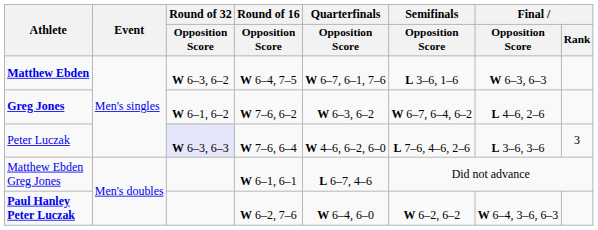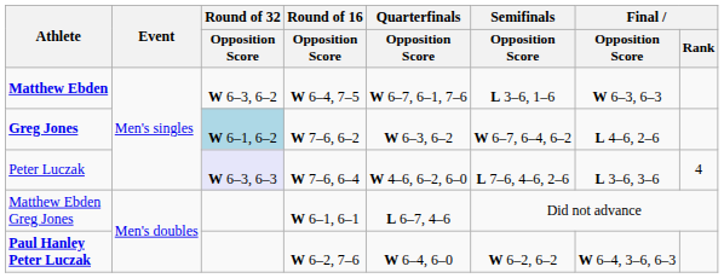 <table class=wikitable style="font-size:90%">
 <tr>
 <th rowspan="2">Athlete</th>
 <th rowspan="2">Event</th>
 <th>Round of 32</th>
 <th>Round of 16</th>
 <th>Quarterfinals</th>
 <th>Semifinals</th>
 <th colspan=2>Final / </th>
 </tr>
 <tr style="font-size:95%">
 <th>Opposition<br>Score</th>
 <th>Opposition<br>Score</th>
 <th>Opposition<br>Score</th>
 <th>Opposition<br>Score</th>
 <th>Opposition<br>Score</th>
 <th>Rank</th>
 </tr>
 <tr align=center>
 <td align=left><strong><a href='#'>Matthew Ebden</a></strong></td>
 <td align=left rowspan=3><a href='#'>Men's singles</a></td>
 <td><br><strong>W</strong> 6–3, 6–2</td>
 <td><br><strong>W</strong> 6–4, 7–5</td>
 <td><br><strong>W</strong> 6–7, 6–1, 7–6</td>
 <td><br><strong>L</strong> 3–6, 1–6</td>
 <td><br><strong>W</strong> 6–3, 6–3</td>
 <td></td>
 </tr>
 <tr align=center>
 <td align=left><strong><a href='#'>Greg Jones</a></strong></td>
-<td><br><strong>W</strong> 6–1, 6–2</td>
+<td style="background: lightblue;"><br><strong>W</strong> 6–1, 6–2</td>
 <td><br><strong>W</strong> 7–6, 6–2</td>
 <td><br><strong>W</strong> 6–3, 6–2</td>
 <td><br><strong>W</strong> 6–7, 6–4, 6–2</td>
 <td><br><strong>L</strong> 4–6, 2–6</td>
 <td></td>
 </tr>
 <tr align=center>
 <td align=left><a href='#'>Peter Luczak</a></td>
 <td style="background: lavender;"><br><strong>W</strong> 6–3, 6–3</td>
 <td><br><strong>W</strong> 7–6, 6–4</td>
 <td><br><strong>W</strong> 4–6, 6–2, 6–0</td>
 <td><br><strong>L</strong> 7–6, 4–6, 2–6</td>
 <td><br><strong>L</strong> 3–6, 3–6</td>
-<td>3</td>
+<td>4</td>
 </tr>
 <tr align=center>
 <td align=left><a href='#'>Matthew Ebden</a><br><a href='#'>Greg Jones</a></td>
 <td align=left rowspan=2><a href='#'>Men's doubles</a></td>
 <td></td>
 <td><br><strong>W</strong> 6–1, 6–1</td>
 <td><br><strong>L</strong> 6–7, 4–6</td>
 <td colspan=4>Did not advance</td>
 </tr>
 <tr align=center>
 <td align=left><strong><a href='#'>Paul Hanley</a><br><a href='#'>Peter Luczak</a></strong></td>
 <td></td>
 <td><br><strong>W</strong> 6–2, 7–6</td>
 <td><br><strong>W</strong> 6–4, 6–0</td>
 <td><br><strong>W</strong> 6–2, 6–2</td>
 <td><br><strong>W</strong> 6–4, 3–6, 6–3</td>
 <td></td>
 </tr>
 </table>
